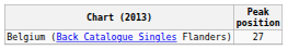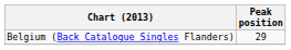 <table class="wikitable sortable">
 <tr>
 <th>Chart (2013)</th>
 <th>Peak<br>position</th>
 </tr>
 <tr>
 <td>Belgium (<a href='#'>Back Catalogue Singles</a> Flanders)</td>
-<td align=center>27</td>
+<td align=center>29</td>
 </tr>
 <tr>
 </tr>
 </table>
